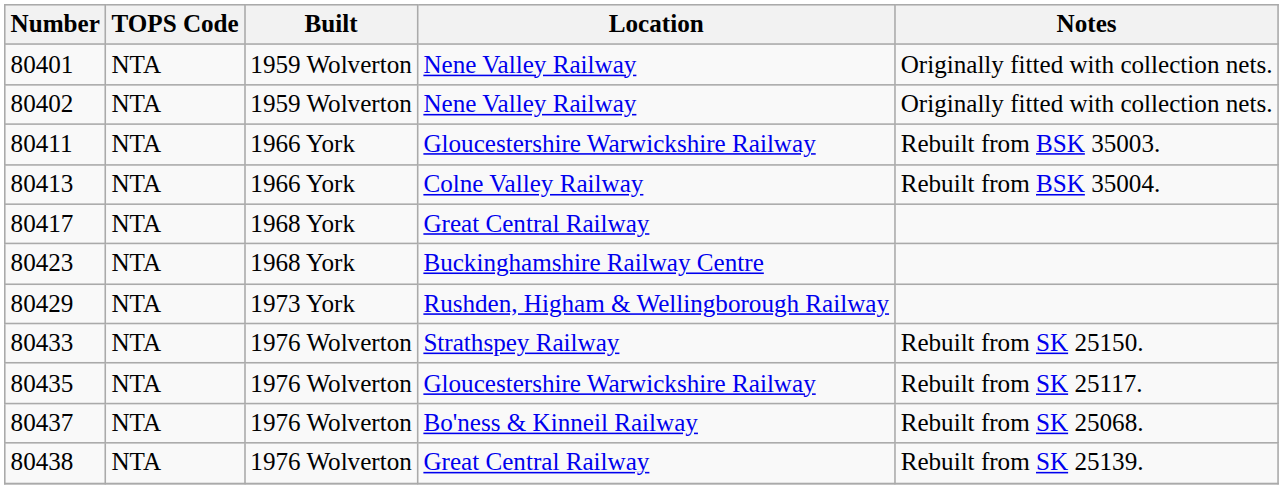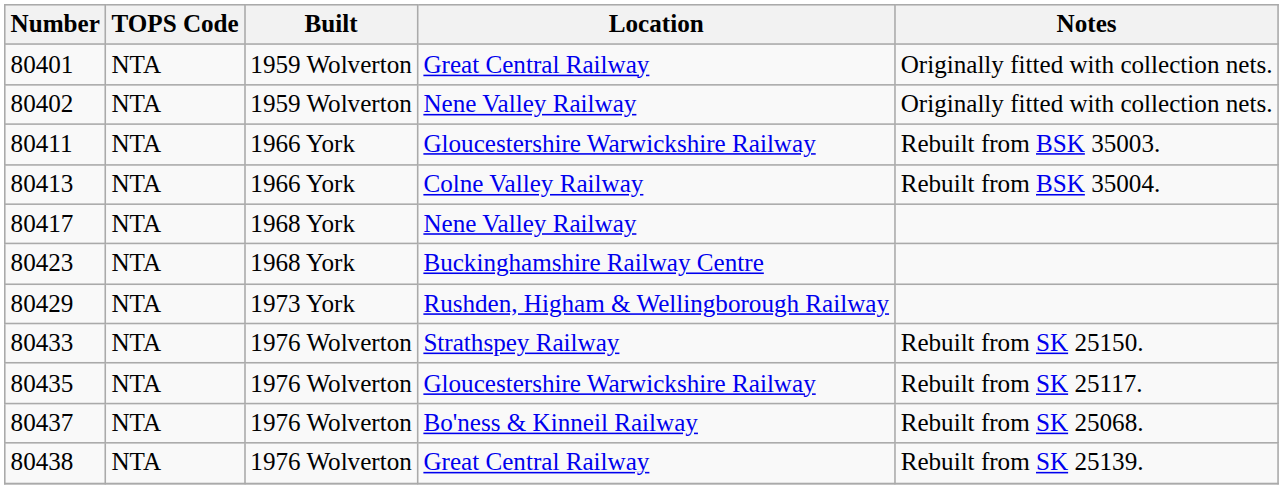 <table class="wikitable">
 <tr>
 <th>Number</th>
 <th>TOPS Code</th>
 <th>Built</th>
 <th>Location</th>
 <th>Notes</th>
 </tr>
 <tr>
 <td>80401</td>
 <td>NTA</td>
 <td>1959 Wolverton</td>
-<td><a href='#'>Nene Valley Railway</a></td>
+<td><a href='#'>Great Central Railway</a></td>
 <td>Originally fitted with collection nets.</td>
 </tr>
 <tr>
 <td>80402</td>
 <td>NTA</td>
 <td>1959 Wolverton</td>
 <td><a href='#'>Nene Valley Railway</a></td>
 <td>Originally fitted with collection nets.</td>
 </tr>
 <tr>
 <td>80411</td>
 <td>NTA</td>
 <td>1966 York</td>
 <td><a href='#'>Gloucestershire Warwickshire Railway</a></td>
 <td>Rebuilt from <a href='#'>BSK</a> 35003.</td>
 </tr>
 <tr>
 <td>80413</td>
 <td>NTA</td>
 <td>1966 York</td>
 <td><a href='#'>Colne Valley Railway</a></td>
 <td>Rebuilt from <a href='#'>BSK</a> 35004.</td>
 </tr>
 <tr>
 <td>80417</td>
 <td>NTA</td>
 <td>1968 York</td>
-<td><a href='#'>Great Central Railway</a></td>
+<td><a href='#'>Nene Valley Railway</a></td>
 <td></td>
 </tr>
 <tr>
 <td>80423</td>
 <td>NTA</td>
 <td>1968 York</td>
 <td><a href='#'>Buckinghamshire Railway Centre</a></td>
 <td></td>
 </tr>
 <tr>
 <td>80429</td>
 <td>NTA</td>
 <td>1973 York</td>
 <td><a href='#'>Rushden, Higham & Wellingborough Railway</a></td>
 <td></td>
 </tr>
 <tr>
 <td>80433</td>
 <td>NTA</td>
 <td>1976 Wolverton</td>
 <td><a href='#'>Strathspey Railway</a></td>
 <td>Rebuilt from <a href='#'>SK</a> 25150.</td>
 </tr>
 <tr>
 <td>80435</td>
 <td>NTA</td>
 <td>1976 Wolverton</td>
 <td><a href='#'>Gloucestershire Warwickshire Railway</a></td>
 <td>Rebuilt from <a href='#'>SK</a> 25117.</td>
 </tr>
 <tr>
 <td>80437</td>
 <td>NTA</td>
 <td>1976 Wolverton</td>
 <td><a href='#'>Bo'ness & Kinneil Railway</a></td>
 <td>Rebuilt from <a href='#'>SK</a> 25068.</td>
 </tr>
 <tr>
 <td>80438</td>
 <td>NTA</td>
 <td>1976 Wolverton</td>
 <td><a href='#'>Great Central Railway</a></td>
 <td>Rebuilt from <a href='#'>SK</a> 25139.</td>
 </tr>
 <tr>
 </tr>
 </table>
